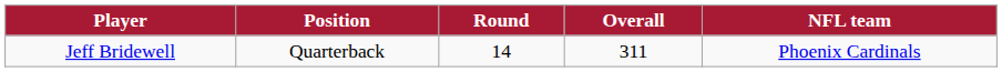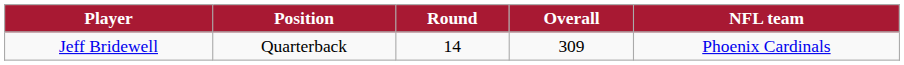 <table class="wikitable" width="65%">
 <tr align="center"  style="background:#A81933;color:#FFFFFF;">
 <td><strong>Player</strong></td>
 <td><strong>Position</strong></td>
 <td><strong>Round</strong></td>
 <td><strong>Overall</strong></td>
 <td><strong>NFL team</strong></td>
 </tr>
 <tr align="center" bgcolor="">
 <td><a href='#'>Jeff Bridewell</a></td>
 <td>Quarterback</td>
 <td>14</td>
-<td>311</td>
+<td>309</td>
 <td><a href='#'>Phoenix Cardinals</a></td>
 </tr>
 </table>
